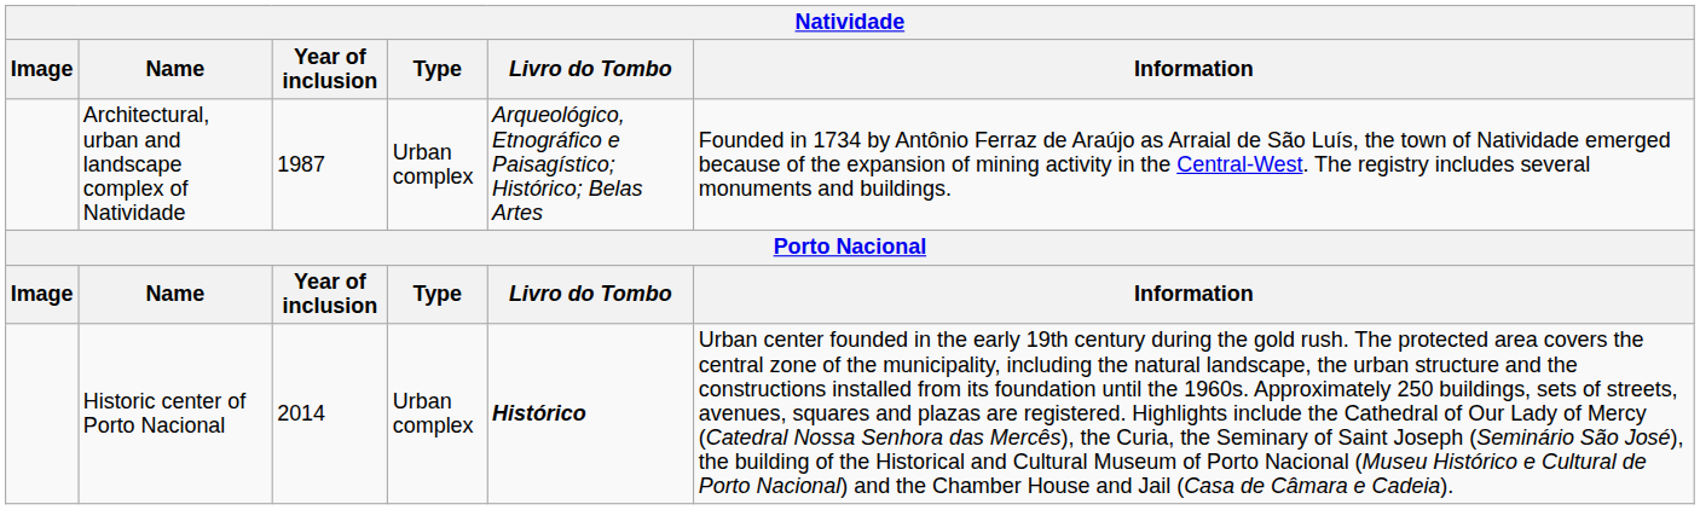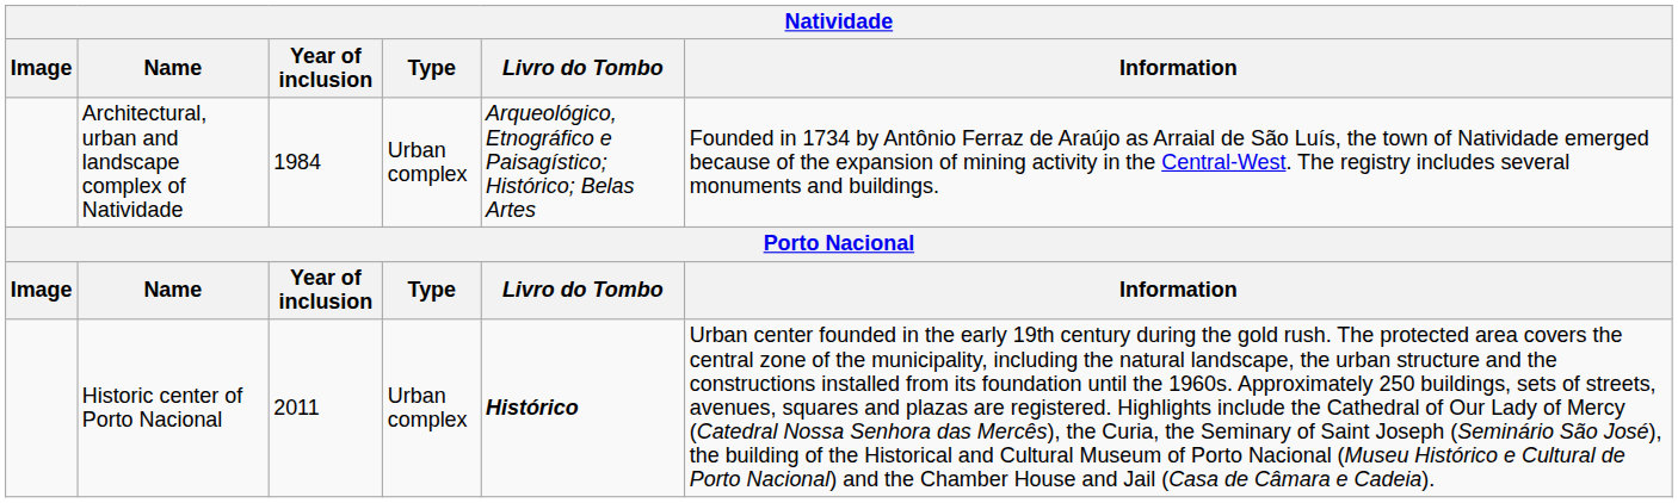 <table class="wikitable">
 <tr>
 <th colspan="6"><a href='#'>Natividade</a></th>
 </tr>
 <tr>
 <th>Image</th>
 <th>Name</th>
 <th>Year of inclusion</th>
 <th>Type</th>
 <th><em>Livro do Tombo</em></th>
 <th>Information</th>
 </tr>
 <tr>
 <td></td>
 <td>Architectural, urban and landscape complex of Natividade</td>
-<td>1987</td>
+<td>1984</td>
 <td>Urban complex</td>
 <td><em>Arqueológico, Etnográfico e Paisagístico; Histórico; Belas Artes</em></td>
 <td>Founded in 1734 by Antônio Ferraz de Araújo as Arraial de São Luís, the town of Natividade emerged because of the expansion of mining activity in the <a href='#'>Central-West</a>. The registry includes several monuments and buildings.</td>
 </tr>
 <tr>
 <th colspan="6"><a href='#'>Porto Nacional</a></th>
 </tr>
 <tr>
 <th>Image</th>
 <th>Name</th>
 <th>Year of inclusion</th>
 <th>Type</th>
 <th><em>Livro do Tombo</em></th>
 <th>Information</th>
 </tr>
 <tr>
 <td></td>
 <td>Historic center of Porto Nacional</td>
-<td>2014</td>
+<td>2011</td>
 <td>Urban complex</td>
 <td><strong><em>Histórico</em></strong></td>
 <td>Urban center founded in the early 19th century during the gold rush. The protected area covers the central zone of the municipality, including the natural landscape, the urban structure and the constructions installed from its foundation until the 1960s. Approximately 250 buildings, sets of streets, avenues, squares and plazas are registered. Highlights include the Cathedral of Our Lady of Mercy (<em>Catedral Nossa Senhora das Mercês</em>), the Curia, the Seminary of Saint Joseph (<em>Seminário São José</em>), the building of the Historical and Cultural Museum of Porto Nacional (<em>Museu Histórico e Cultural de Porto Nacional</em>) and the Chamber House and Jail (<em>Casa de Câmara e Cadeia</em>).</td>
 </tr>
 </table>
